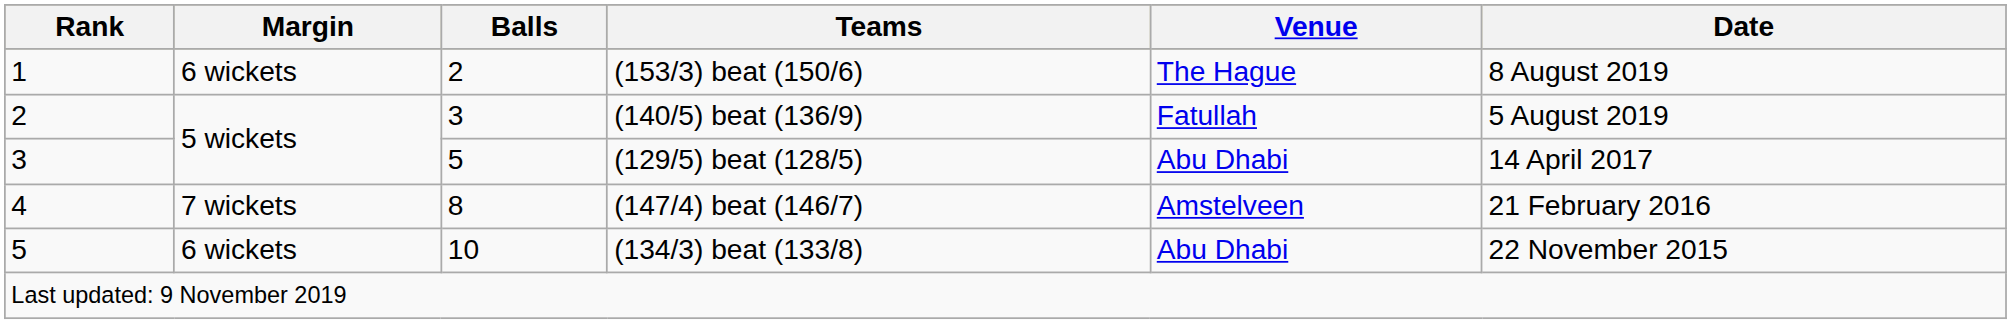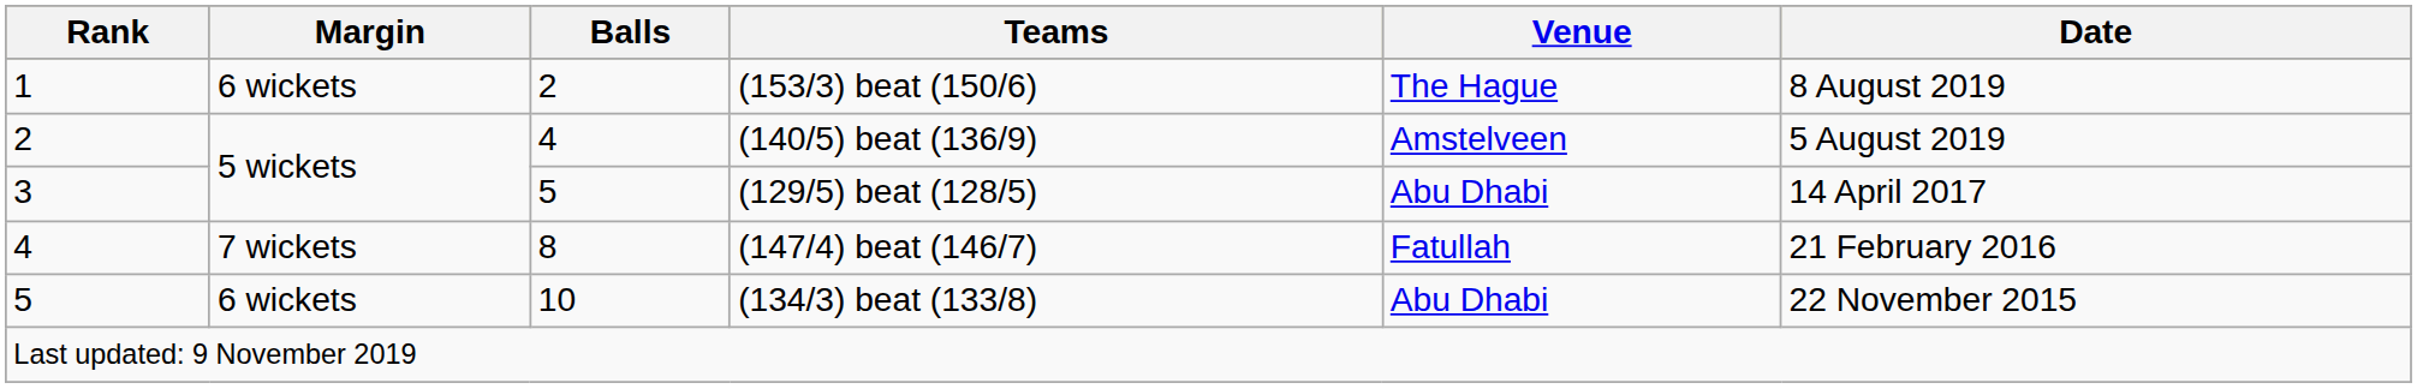 <table class="wikitable" style="width:90%;">
 <tr style="background:#bdb76b;">
 <th>Rank</th>
 <th>Margin</th>
 <th>Balls</th>
 <th>Teams</th>
 <th><a href='#'>Venue</a></th>
 <th>Date</th>
 </tr>
 <tr>
 <td>1</td>
 <td>6 wickets</td>
 <td>2</td>
 <td> (153/3) beat  (150/6)</td>
 <td><a href='#'>The Hague</a></td>
 <td>8 August 2019</td>
 </tr>
 <tr>
 <td>2</td>
 <td rowspan=2>5 wickets</td>
-<td>3</td>
+<td>4</td>
 <td> (140/5) beat  (136/9)</td>
-<td><a href='#'>Fatullah</a></td>
+<td><a href='#'>Amstelveen</a></td>
 <td>5 August 2019</td>
 </tr>
 <tr>
 <td>3</td>
 <td>5</td>
 <td> (129/5) beat  (128/5)</td>
 <td><a href='#'>Abu Dhabi</a></td>
 <td>14 April 2017</td>
 </tr>
 <tr>
 <td>4</td>
 <td>7 wickets</td>
 <td>8</td>
 <td> (147/4) beat  (146/7)</td>
-<td><a href='#'>Amstelveen</a></td>
+<td><a href='#'>Fatullah</a></td>
 <td>21 February 2016</td>
 </tr>
 <tr>
 <td>5</td>
 <td>6 wickets</td>
 <td>10</td>
 <td> (134/3) beat  (133/8)</td>
 <td><a href='#'>Abu Dhabi</a></td>
 <td>22 November 2015</td>
 </tr>
 <tr>
 <td colspan=6><small>Last updated: 9 November 2019</small></td>
 </tr>
 </table>
